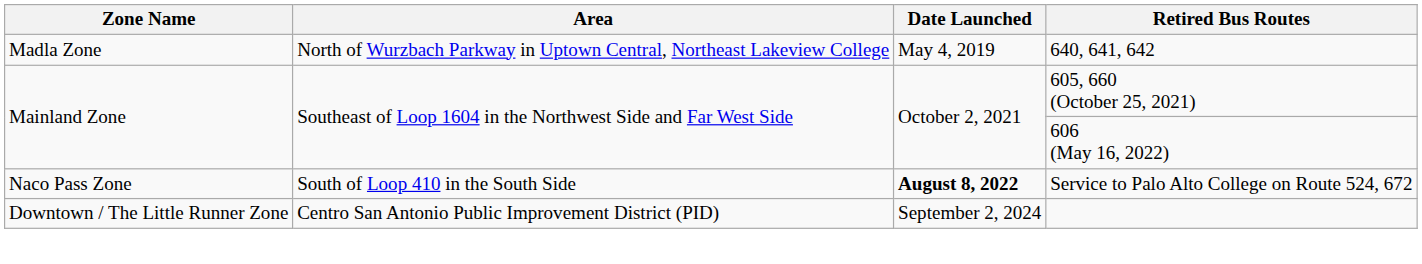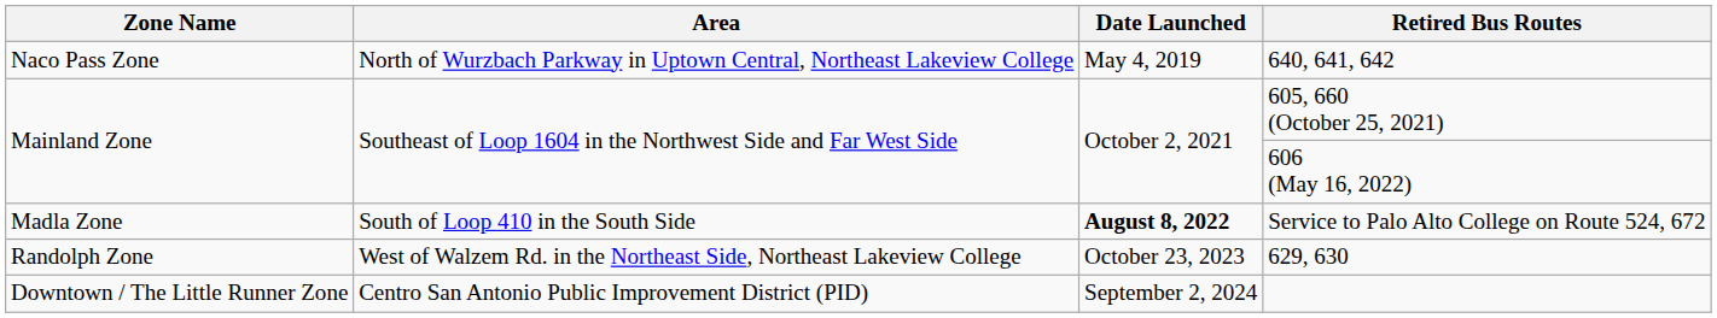 <table class="sortable wikitable">
 <tr>
 <th>Zone Name</th>
 <th class="unsortable">Area</th>
 <th>Date Launched</th>
 <th class="unsortable">Retired Bus Routes</th>
 </tr>
 <tr>
-<td>Madla Zone</td>
+<td>Naco Pass Zone</td>
 <td>North of <a href='#'>Wurzbach Parkway</a> in <a href='#'>Uptown Central</a>, <a href='#'>Northeast Lakeview College</a></td>
 <td>May 4, 2019</td>
 <td>640, 641, 642</td>
 </tr>
 <tr>
 <td rowspan="2">Mainland Zone</td>
 <td rowspan="2">Southeast of <a href='#'>Loop 1604</a> in the Northwest Side and <a href='#'>Far West Side</a></td>
 <td rowspan="2">October 2, 2021</td>
 <td>605, 660<br>(October 25, 2021)</td>
 </tr>
 <tr>
 <td>606<br>(May 16, 2022)</td>
 </tr>
 <tr>
-<td>Naco Pass Zone</td>
+<td>Madla Zone</td>
 <td>South of <a href='#'>Loop 410</a> in the South Side</td>
 <td><strong>August 8, 2022</strong></td>
 <td>Service to Palo Alto College on Route 524, 672</td>
+</tr>
+<tr>
+<td>Randolph Zone</td>
+<td>West of Walzem Rd. in the <a href='#'>Northeast Side</a>, Northeast Lakeview College</td>
+<td>October 23, 2023</td>
+<td>629, 630</td>
 </tr>
 <tr>
 <td>Downtown / The Little Runner Zone</td>
 <td>Centro San Antonio Public Improvement District (PID)</td>
 <td>September 2, 2024</td>
 <td></td>
 </tr>
 </table>
